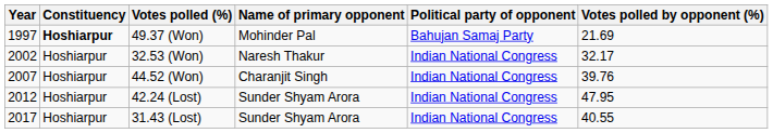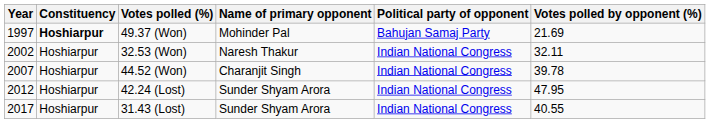 <table class="wikitable">
 <tr>
 <th>Year</th>
 <th>Constituency</th>
 <th>Votes polled (%)</th>
 <th>Name of primary opponent</th>
 <th>Political party of opponent</th>
 <th>Votes polled by opponent (%)</th>
 </tr>
 <tr>
 <td>1997</td>
 <td><strong>Hoshiarpur</strong></td>
 <td>49.37 (Won)</td>
 <td>Mohinder Pal</td>
 <td><a href='#'>Bahujan Samaj Party</a></td>
 <td>21.69</td>
 </tr>
 <tr>
 <td>2002</td>
 <td>Hoshiarpur</td>
 <td>32.53 (Won)</td>
 <td>Naresh Thakur</td>
 <td><a href='#'>Indian National Congress</a></td>
-<td>32.17</td>
+<td>32.11</td>
 </tr>
 <tr>
 <td>2007</td>
 <td>Hoshiarpur</td>
 <td>44.52 (Won)</td>
 <td>Charanjit Singh</td>
 <td><a href='#'>Indian National Congress</a></td>
-<td>39.76</td>
+<td>39.78</td>
 </tr>
 <tr>
 <td>2012</td>
 <td>Hoshiarpur</td>
 <td>42.24 (Lost)</td>
 <td>Sunder Shyam Arora</td>
 <td><a href='#'>Indian National Congress</a></td>
 <td>47.95</td>
 </tr>
 <tr>
 <td>2017</td>
 <td>Hoshiarpur</td>
 <td>31.43 (Lost)</td>
 <td>Sunder Shyam Arora</td>
 <td><a href='#'>Indian National Congress</a></td>
 <td>40.55</td>
 </tr>
 </table>
